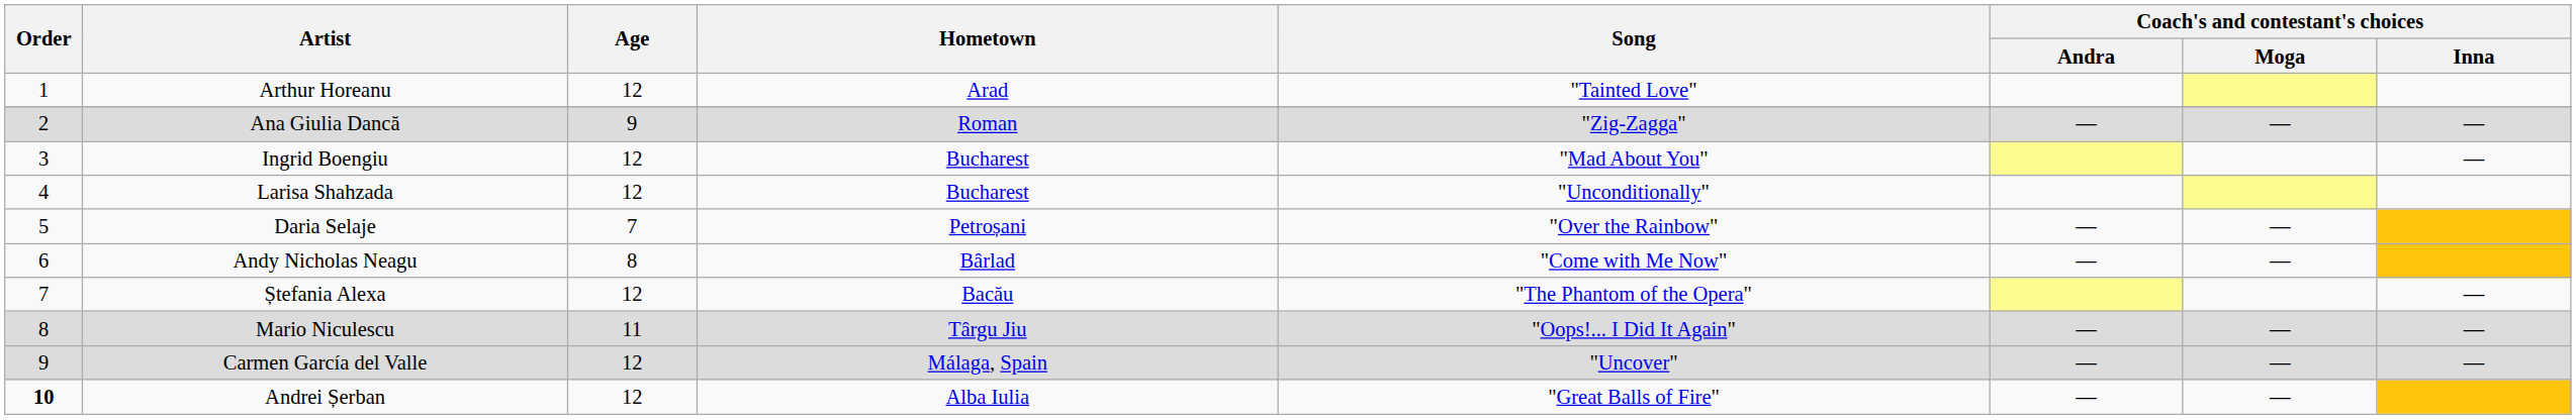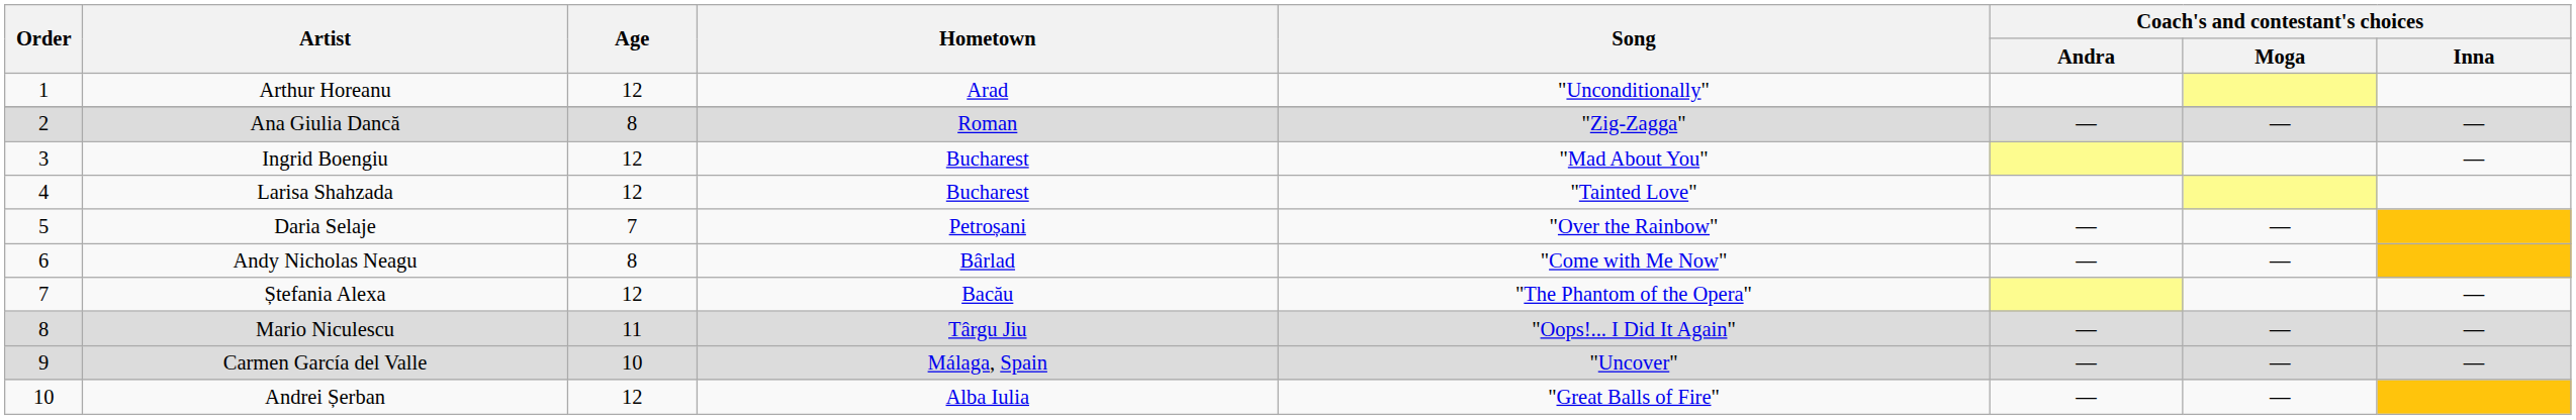 <table class="wikitable" style="text-align:center; line-height:19px; width:100%;">
 <tr>
 <th scope="col" rowspan="2" style="width:02%;">Order</th>
 <th scope="col" rowspan="2" style="width:15%;">Artist</th>
 <th scope="col" rowspan="2" style="width:04%;">Age</th>
 <th scope="col" rowspan="2" style="width:18%;">Hometown</th>
 <th scope="col" rowspan="2" style="width:22%;">Song</th>
 <th scope="col" colspan="3" style="width:18%;">Coach's and contestant's choices</th>
 </tr>
 <tr>
 <th style="width:06%;">Andra</th>
 <th style="width:06%;">Moga</th>
 <th style="width:06%;">Inna</th>
 </tr>
 <tr>
 <td>1</td>
 <td>Arthur Horeanu</td>
 <td>12</td>
 <td><a href='#'>Arad</a></td>
-<td>"<a href='#'>Tainted Love</a>"</td>
+<td>"<a href='#'>Unconditionally</a>"</td>
 <td><strong></strong></td>
 <td style="background:#FDFC8F;"><strong></strong></td>
 <td><strong></strong></td>
 </tr>
 <tr>
 </tr>
 <tr style="background:#DCDCDC;">
 <td>2</td>
 <td>Ana Giulia Dancă</td>
-<td>9</td>
+<td>8</td>
 <td><a href='#'>Roman</a></td>
 <td>"<a href='#'>Zig-Zagga</a>"</td>
 <td>—</td>
 <td>—</td>
 <td>—</td>
 </tr>
 <tr>
 <td>3</td>
 <td>Ingrid Boengiu</td>
 <td>12</td>
 <td><a href='#'>Bucharest</a></td>
 <td>"<a href='#'>Mad About You</a>"</td>
 <td bgcolor="#fdfc8f"><strong></strong></td>
 <td><strong></strong></td>
 <td>—</td>
 </tr>
 <tr>
 <td>4</td>
 <td>Larisa Shahzada</td>
 <td>12</td>
 <td><a href='#'>Bucharest</a></td>
-<td>"<a href='#'>Unconditionally</a>"</td>
+<td>"<a href='#'>Tainted Love</a>"</td>
 <td><strong></strong></td>
 <td bgcolor="#fdfc8f"><strong></strong></td>
 <td><strong></strong></td>
 </tr>
 <tr>
 <td>5</td>
 <td>Daria Selaje</td>
 <td>7</td>
 <td><a href='#'>Petroșani</a></td>
 <td>"<a href='#'>Over the Rainbow</a>"</td>
 <td>—</td>
 <td>—</td>
 <td bgcolor="#ffc40c"><strong></strong></td>
 </tr>
 <tr>
 <td>6</td>
 <td>Andy Nicholas Neagu</td>
 <td>8</td>
 <td><a href='#'>Bârlad</a></td>
 <td>"<a href='#'>Come with Me Now</a>"</td>
 <td>—</td>
 <td>—</td>
 <td bgcolor="#ffc40c"><strong></strong></td>
 </tr>
 <tr>
 <td>7</td>
 <td>Ștefania Alexa</td>
 <td>12</td>
 <td><a href='#'>Bacău</a></td>
 <td>"<a href='#'>The Phantom of the Opera</a>"</td>
 <td bgcolor="#fdfc8f"><strong></strong></td>
 <td><strong></strong></td>
 <td>—</td>
 </tr>
 <tr bgcolor="#dcdcdc">
 <td>8</td>
 <td>Mario Niculescu</td>
 <td>11</td>
 <td><a href='#'>Târgu Jiu</a></td>
 <td>"<a href='#'>Oops!... I Did It Again</a>"</td>
 <td>—</td>
 <td>—</td>
 <td>—</td>
 </tr>
 <tr bgcolor="#dcdcdc">
 <td>9</td>
 <td>Carmen García del Valle</td>
-<td>12</td>
+<td>10</td>
 <td><a href='#'>Málaga</a>, <a href='#'>Spain</a></td>
 <td>"<a href='#'>Uncover</a>"</td>
 <td>—</td>
 <td>—</td>
 <td>—</td>
 </tr>
 <tr>
-<td><strong>10</strong></td>
+<td>10</td>
 <td>Andrei Șerban</td>
 <td>12</td>
 <td><a href='#'>Alba Iulia</a></td>
 <td>"<a href='#'>Great Balls of Fire</a>"</td>
 <td>—</td>
 <td>—</td>
 <td bgcolor="#ffc40c"><strong></strong></td>
 </tr>
 </table>
